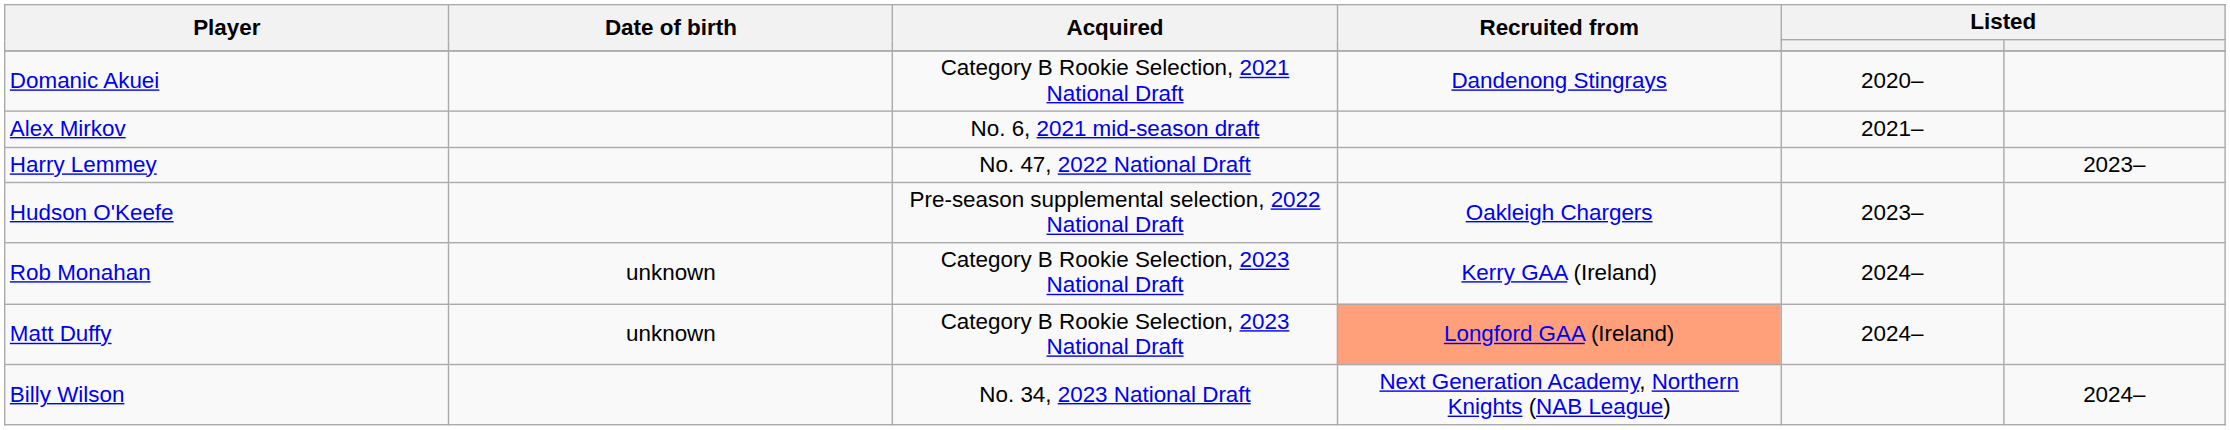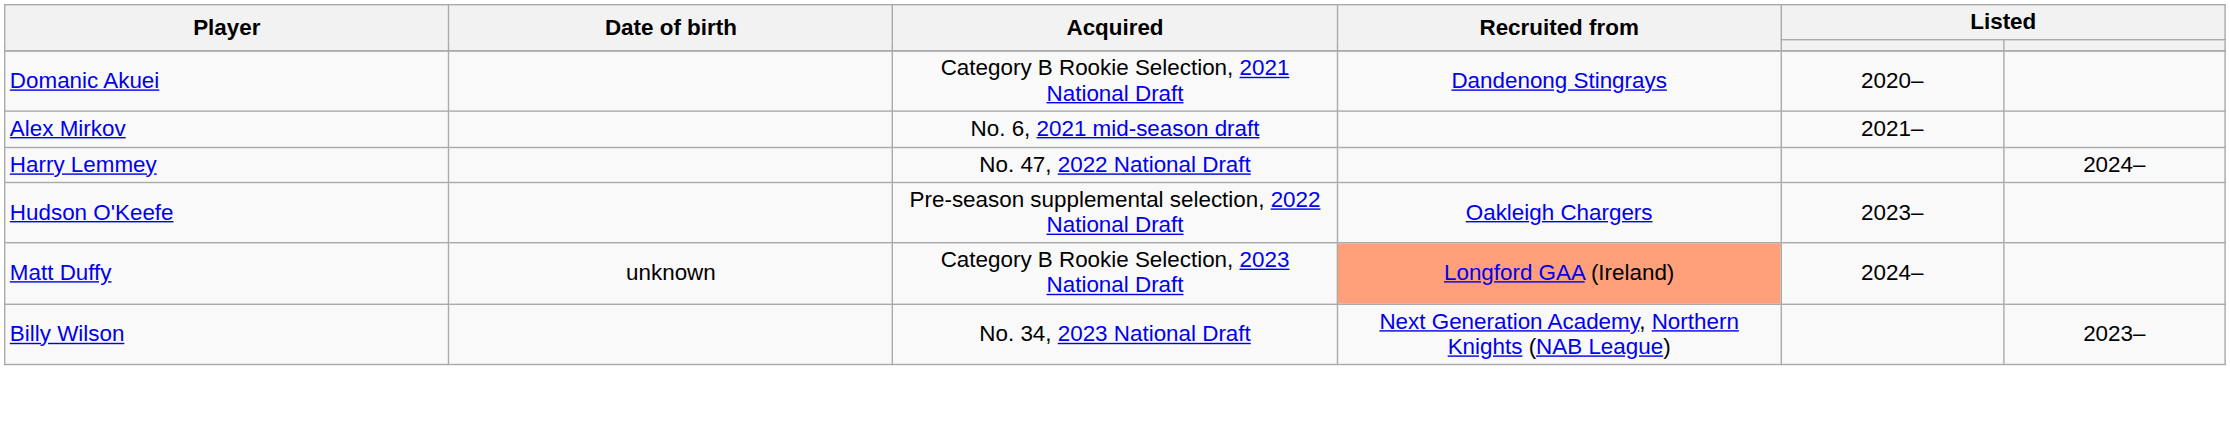 <table class="wikitable sortable" style="text-align:center; width:80%;">
 <tr>
 <th rowspan="2" style="width:10%">Player</th>
 <th rowspan="2" style="width:10%">Date of birth</th>
 <th rowspan="2" style="width:10%">Acquired</th>
 <th rowspan="2" style="width:10%">Recruited from</th>
 <th colspan="2" style="width:10%">Listed</th>
 </tr>
 <tr>
 <th style="width=5%;"></th>
 <th style="width=5%;"></th>
 </tr>
 <tr>
 </tr>
 <tr>
 <td align=left><a href='#'>Domanic Akuei</a></td>
 <td></td>
 <td>Category B Rookie Selection, <a href='#'>2021 National Draft</a></td>
 <td><a href='#'>Dandenong Stingrays</a></td>
 <td>2020–</td>
 <td></td>
 </tr>
 <tr>
 <td align=left><a href='#'>Alex Mirkov</a></td>
 <td></td>
 <td>No. 6, <a href='#'>2021 mid-season draft</a></td>
 <td></td>
 <td>2021–</td>
 <td></td>
 </tr>
 <tr>
 <td align=left><a href='#'>Harry Lemmey</a></td>
 <td></td>
 <td>No. 47, <a href='#'>2022 National Draft</a></td>
 <td></td>
 <td></td>
-<td>2023–</td>
+<td>2024–</td>
 </tr>
 <tr>
 <td align=left><a href='#'>Hudson O'Keefe</a></td>
 <td></td>
 <td>Pre-season supplemental selection, <a href='#'>2022 National Draft</a></td>
 <td><a href='#'>Oakleigh Chargers</a></td>
 <td>2023–</td>
-<td></td>
-</tr>
-<tr>
-<td align=left><a href='#'>Rob Monahan</a></td>
-<td>unknown</td>
-<td>Category B Rookie Selection, <a href='#'>2023 National Draft</a></td>
-<td><a href='#'>Kerry GAA</a> (Ireland)</td>
-<td>2024–</td>
 <td></td>
 </tr>
 <tr>
 <td align=left><a href='#'>Matt Duffy</a></td>
 <td>unknown</td>
 <td>Category B Rookie Selection, <a href='#'>2023 National Draft</a></td>
 <td style="background: lightsalmon;"><a href='#'>Longford GAA</a> (Ireland)</td>
 <td>2024–</td>
 <td></td>
 </tr>
 <tr>
 <td align=left><a href='#'>Billy Wilson</a></td>
 <td></td>
 <td>No. 34, <a href='#'>2023 National Draft</a></td>
 <td><a href='#'>Next Generation Academy</a>, <a href='#'>Northern Knights</a> (<a href='#'>NAB League</a>)</td>
 <td></td>
-<td>2024–</td>
+<td>2023–</td>
 </tr>
 </table>
